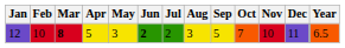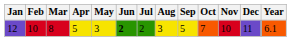 <table class="wikitable" style="margin: 1em auto;">
 <tr>
 <th>Jan</th>
 <th>Feb</th>
 <th>Mar</th>
 <th>Apr</th>
 <th>May</th>
 <th>Jun</th>
 <th>Jul</th>
 <th>Aug</th>
 <th>Sep</th>
 <th>Oct</th>
 <th>Nov</th>
 <th>Dec</th>
 <th>Year</th>
 </tr>
 <tr>
 <td style="background:#6b49c8;color:#000000;">12</td>
 <td style="background:#d8001d;color:#000000;">10</td>
-<td style="background:#d8001d;color:#000000;"><strong>8</strong></td>
+<td style="background:#d8001d;color:#000000;">8</td>
 <td style="background:#f7e400;color:#000000;">5</td>
 <td style="background:#f7e400;color:#000000;">3</td>
 <td style="background:#289500;color:#000000;"><strong>2</strong></td>
 <td style="background:#289500;color:#000000;">2</td>
 <td style="background:#f7e400;color:#000000;">3</td>
 <td style="background:#f7e400;color:#000000;">5</td>
 <td style="background:#f85900;color:#000000;">7</td>
 <td style="background:#d8001d;color:#000000;">10</td>
 <td style="background:#6b49c8;color:#000000;">11</td>
-<td style="background:#f85900;color:#000000;border-left-width:medium">6.5</td>
+<td style="background:#f85900;color:#000000;border-left-width:medium">6.1</td>
 </tr>
 </table>
